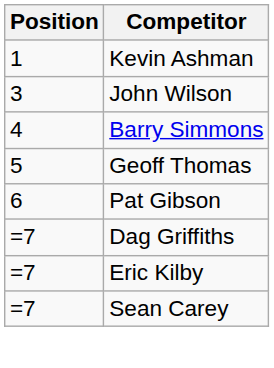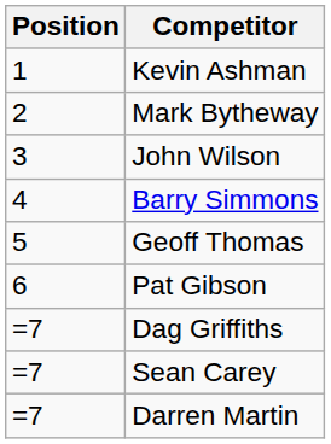 <table class="wikitable" border="1">
 <tr>
 <th>Position</th>
 <th>Competitor</th>
 </tr>
 <tr>
 <td>1</td>
 <td>Kevin Ashman</td>
+</tr>
+<tr>
+<td>2</td>
+<td>Mark Bytheway</td>
 </tr>
 <tr>
 <td>3</td>
 <td>John Wilson</td>
 </tr>
 <tr>
 <td>4</td>
 <td><a href='#'>Barry Simmons</a></td>
 </tr>
 <tr>
 <td>5</td>
 <td>Geoff Thomas</td>
 </tr>
 <tr>
 <td>6</td>
 <td>Pat Gibson</td>
 </tr>
 <tr>
 <td>=7</td>
 <td>Dag Griffiths</td>
 </tr>
 <tr>
 <td>=7</td>
-<td>Eric Kilby</td>
+<td>Sean Carey</td>
 </tr>
 <tr>
 <td>=7</td>
-<td>Sean Carey</td>
+<td>Darren Martin</td>
 </tr>
 </table>
